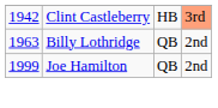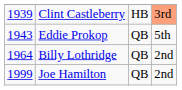 <table class=wikitable>
 <tr>
 </tr>
 <tr>
-<td><a href='#'>1942</a></td>
+<td><a href='#'>1939</a></td>
 <td><a href='#'>Clint Castleberry</a></td>
 <td>HB</td>
 <td style="background: lightsalmon;">3rd</td>
 </tr>
 <tr>
-<td><a href='#'>1963</a></td>
+<td><a href='#'>1943</a></td>
+<td><a href='#'>Eddie Prokop</a></td>
+<td>QB</td>
+<td>5th</td>
+</tr>
+<tr>
+<td><a href='#'>1964</a></td>
 <td><a href='#'>Billy Lothridge</a></td>
 <td>QB</td>
 <td>2nd</td>
 </tr>
 <tr>
 <td><a href='#'>1999</a></td>
 <td><a href='#'>Joe Hamilton</a></td>
 <td>QB</td>
 <td>2nd</td>
 </tr>
 </table>
